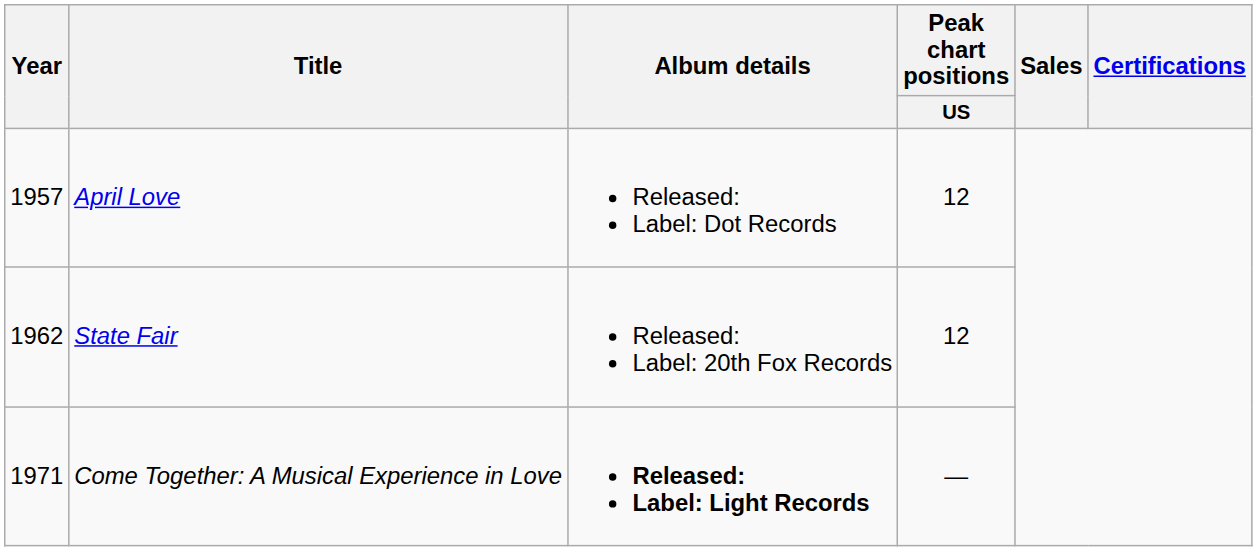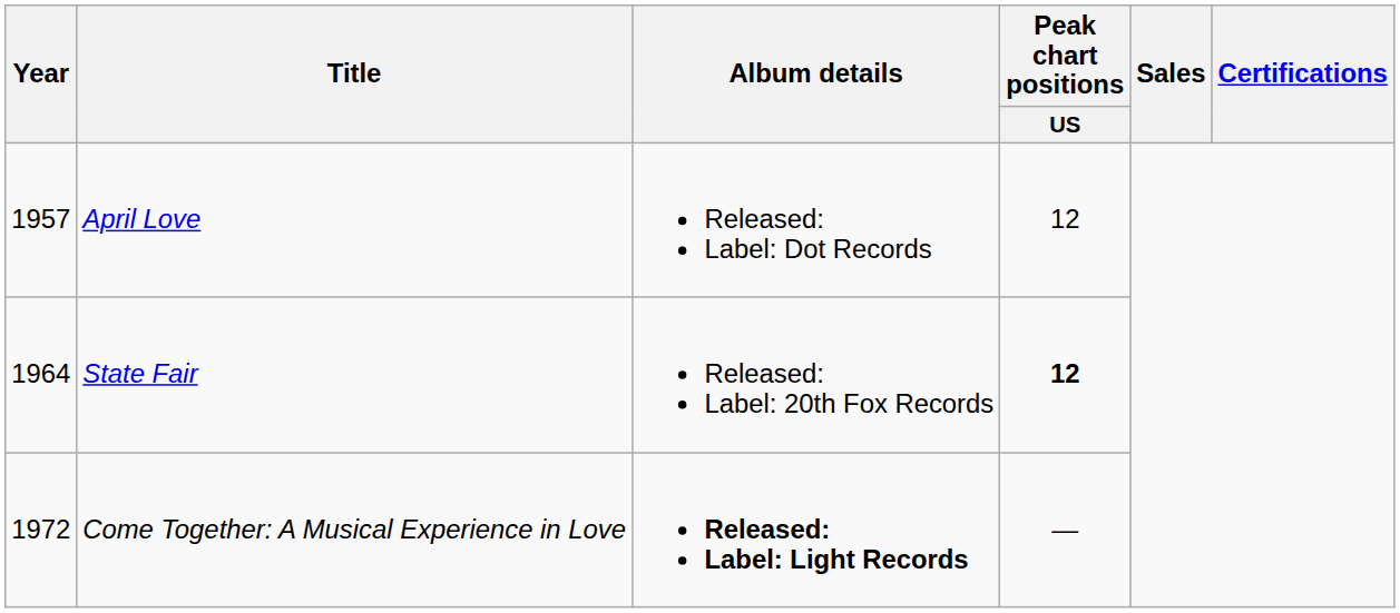 <table class="wikitable plainrowheaders">
 <tr>
 <th rowspan="2">Year</th>
 <th rowspan="2">Title</th>
 <th rowspan="2">Album details</th>
 <th colspan="1">Peak chart positions</th>
 <th rowspan="2">Sales</th>
 <th rowspan="2"><a href='#'>Certifications</a></th>
 </tr>
 <tr>
 <th style="width:3em;font-size:85%;">US<br></th>
 </tr>
 <tr>
 <td>1957</td>
 <td><em><a href='#'>April Love</a></em></td>
 <td><br><ul><li>Released:</li><li>Label: Dot Records</li></ul></td>
 <td style="text-align:center">12</td>
 </tr>
 <tr>
-<td>1962</td>
+<td>1964</td>
 <td><em><a href='#'>State Fair</a></em></td>
 <td><br><ul><li>Released:</li><li>Label: 20th Fox Records</li></ul></td>
-<td style="text-align:center">12</td>
+<td style="text-align:center"><strong>12</strong></td>
 </tr>
 <tr>
-<td>1971</td>
+<td>1972</td>
 <td><em>Come Together:  A Musical Experience in Love</em></td>
 <td><strong><br><ul><li>Released:</li><li>Label: Light Records</li></ul></strong></td>
 <td style="text-align:center">—</td>
 </tr>
 </table>
